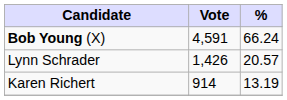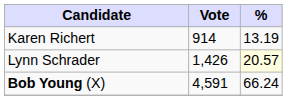 <table class="wikitable">
 <tr>
 <th style="background:#ddf; width:200px;">Candidate</th>
 <th style="background:#ddf; width:50px;">Vote</th>
 <th style="background:#ddf; width:30px;">%</th>
 </tr>
 <tr>
+<td>Karen Richert</td>
+<td>914</td>
+<td>13.19</td>
+</tr>
+<tr>
+<td>Lynn Schrader</td>
+<td>1,426</td>
+<td style="background: lightyellow;">20.57</td>
+</tr>
+<tr>
 <td><strong>Bob Young</strong> (X)</td>
 <td>4,591</td>
 <td>66.24</td>
 </tr>
 <tr>
-<td>Lynn Schrader</td>
-<td>1,426</td>
-<td>20.57</td>
-</tr>
-<tr>
-<td>Karen Richert</td>
-<td>914</td>
-<td>13.19</td>
-</tr>
-<tr>
 </tr>
 </table>
